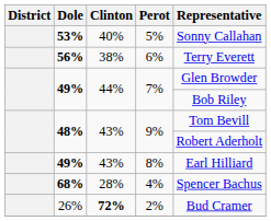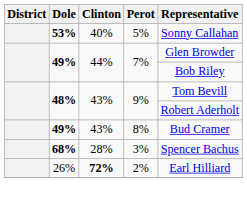 <table class="wikitable sortable">
 <tr>
 <th>District</th>
 <th>Dole</th>
 <th>Clinton</th>
 <th>Perot</th>
 <th>Representative</th>
 </tr>
 <tr align=center>
 <th></th>
 <td><strong>53%</strong></td>
 <td>40%</td>
 <td>5%</td>
 <td><a href='#'>Sonny Callahan</a></td>
-</tr>
-<tr align=center>
-<th></th>
-<td><strong>56%</strong></td>
-<td>38%</td>
-<td>6%</td>
-<td><a href='#'>Terry Everett</a></td>
 </tr>
 <tr align=center>
 <th rowspan=2 ></th>
 <td rowspan=2><strong>49%</strong></td>
 <td rowspan=2>44%</td>
 <td rowspan=2>7%</td>
 <td><a href='#'>Glen Browder</a></td>
 </tr>
 <tr align=center>
 <td><a href='#'>Bob Riley</a></td>
 </tr>
 <tr align=center>
 <th rowspan=2 ></th>
 <td rowspan=2><strong>48%</strong></td>
 <td rowspan=2>43%</td>
 <td rowspan=2>9%</td>
 <td><a href='#'>Tom Bevill</a></td>
 </tr>
 <tr align=center>
 <td><a href='#'>Robert Aderholt</a></td>
 </tr>
 <tr align=center>
 <th></th>
 <td><strong>49%</strong></td>
 <td>43%</td>
 <td>8%</td>
-<td><a href='#'>Earl Hilliard</a></td>
+<td><a href='#'>Bud Cramer</a></td>
 </tr>
 <tr align=center>
 <th></th>
 <td><strong>68%</strong></td>
 <td>28%</td>
-<td>4%</td>
+<td>3%</td>
 <td><a href='#'>Spencer Bachus</a></td>
 </tr>
 <tr align=center>
 <th></th>
 <td>26%</td>
 <td><strong>72%</strong></td>
 <td>2%</td>
-<td><a href='#'>Bud Cramer</a></td>
+<td><a href='#'>Earl Hilliard</a></td>
 </tr>
 <tr align=center>
 </tr>
 </table>
